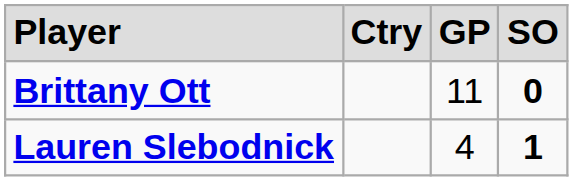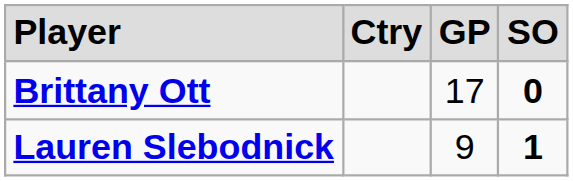 <table class="wikitable">
 <tr align="center" style="font-weight:bold; background-color:#dddddd;" |>
 <td align="left">Player</td>
 <td>Ctry</td>
 <td>GP</td>
 <td>SO</td>
 </tr>
 <tr align="center">
 <td align="left"><strong><a href='#'>Brittany Ott</a></strong></td>
 <td></td>
-<td>11</td>
+<td>17</td>
 <td><strong>0</strong></td>
 </tr>
 <tr align="center">
 <td align="left"><strong><a href='#'>Lauren Slebodnick</a></strong></td>
 <td></td>
-<td>4</td>
+<td>9</td>
 <td><strong>1</strong></td>
 </tr>
 </table>
